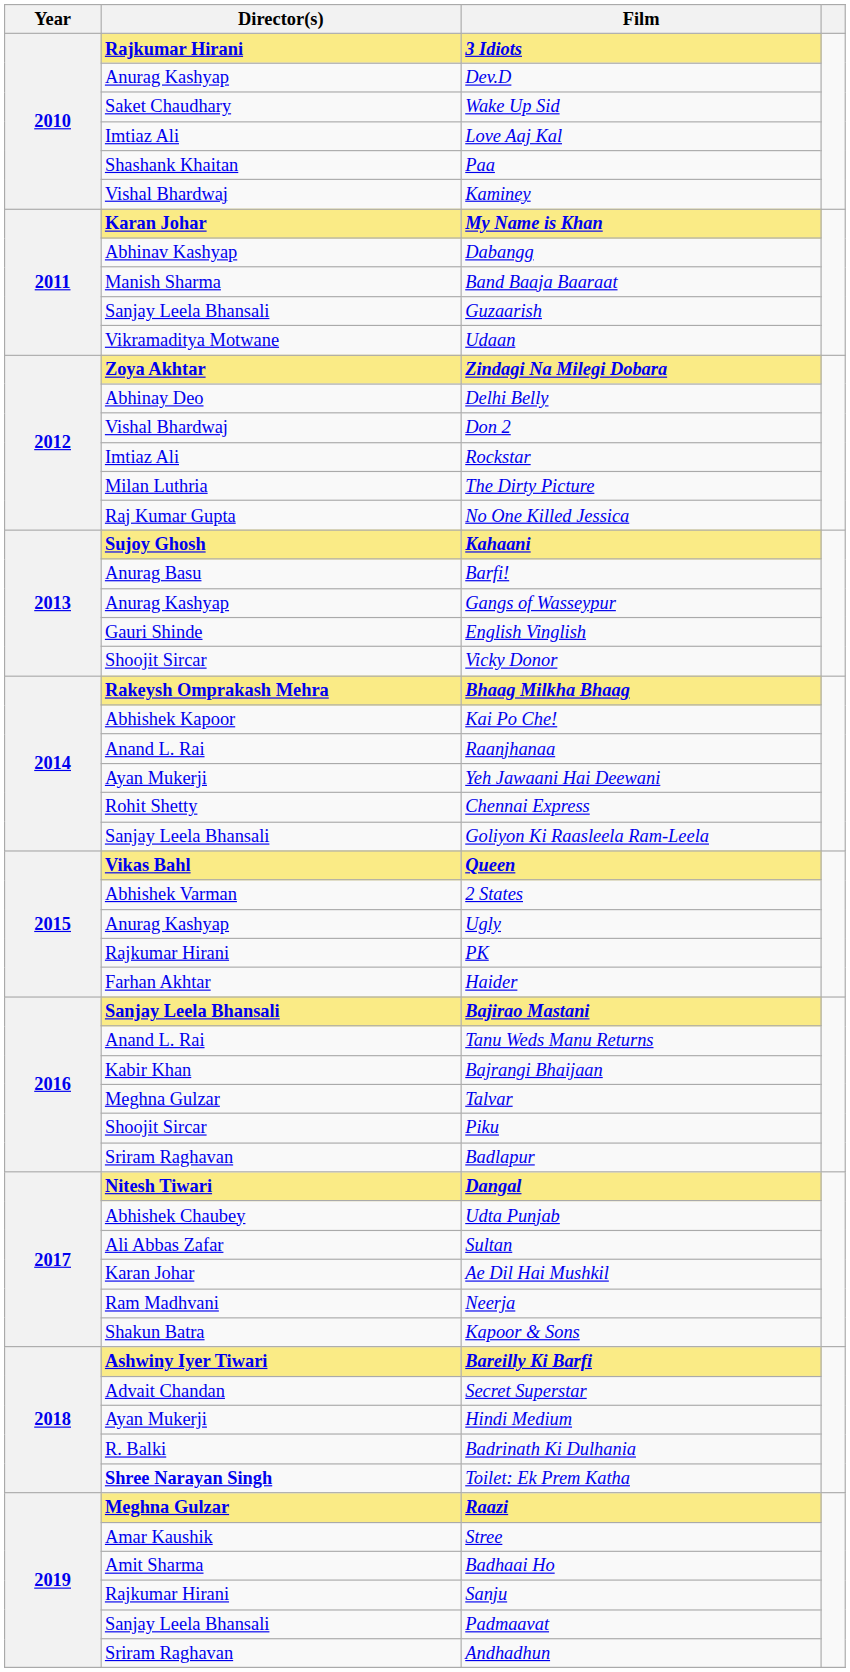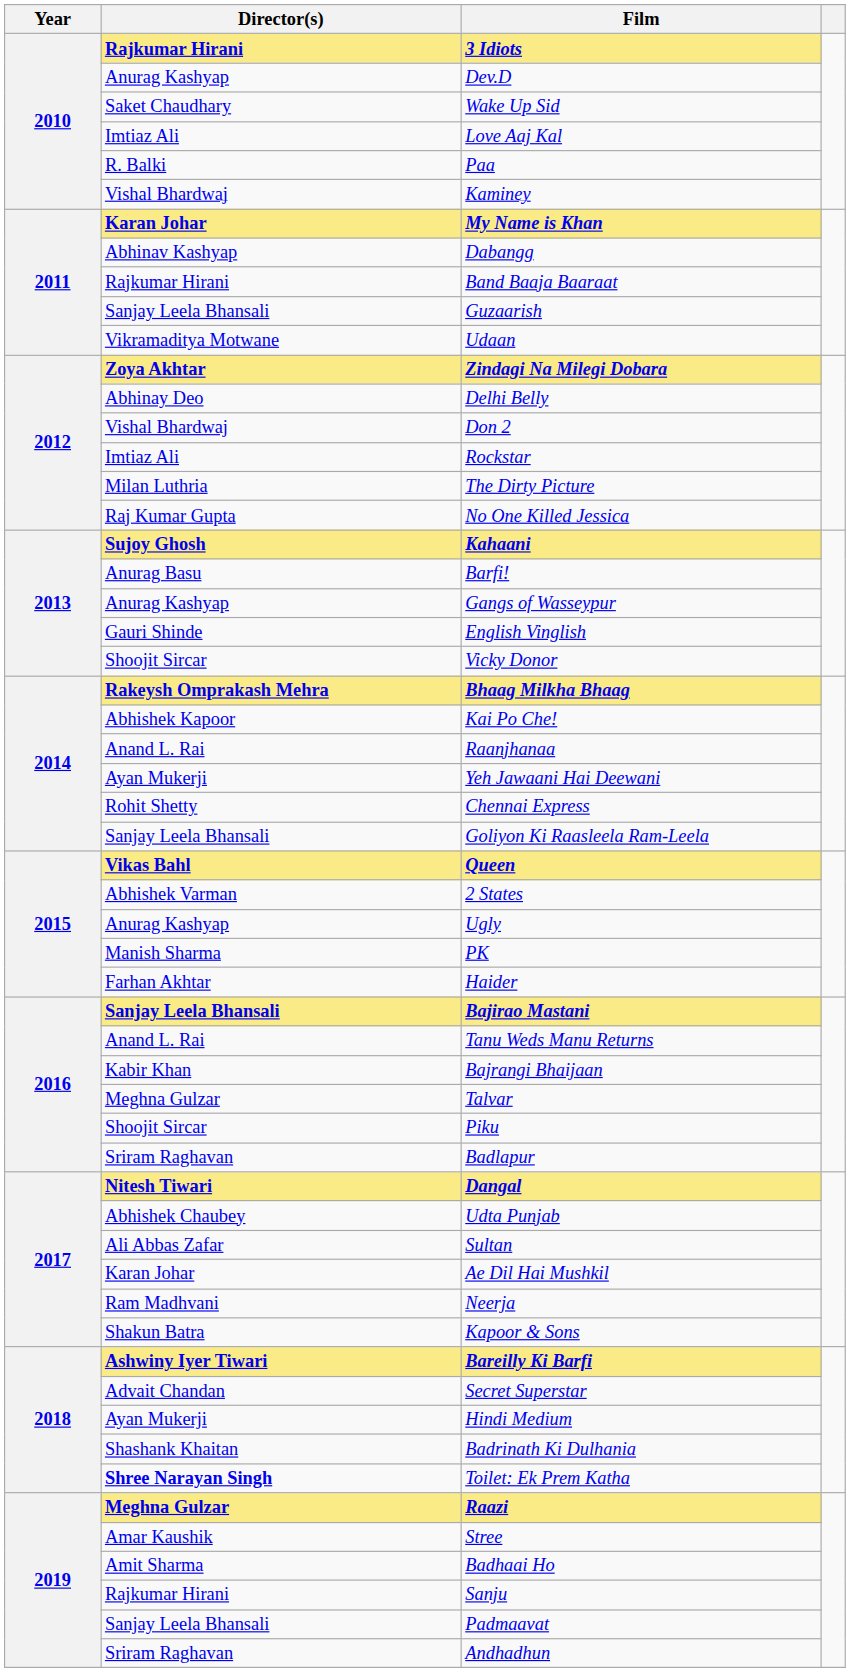 <table class="wikitable sortable">
 <tr>
 <th scope="col" style="width:8%;">Year</th>
 <th scope="col" style="width:30%;">Director(s)</th>
 <th scope="col" style="width:30%;">Film</th>
 <th scope="col" style="width:2%;" class="unsortable"></th>
 </tr>
 <tr>
 <th scope="row" rowspan=6 style="text-align:center;"><a href='#'>2010</a><br></th>
 <td style="background:#FAEB86;"><strong><a href='#'>Rajkumar Hirani</a></strong></td>
 <td style="background:#FAEB86;"><strong><em><a href='#'>3 Idiots</a></em></strong></td>
 <td rowspan="6"></td>
 </tr>
 <tr>
 <td><a href='#'>Anurag Kashyap</a></td>
 <td><em><a href='#'>Dev.D</a></em></td>
 </tr>
 <tr>
 <td><a href='#'>Saket Chaudhary</a></td>
 <td><em><a href='#'>Wake Up Sid</a></em></td>
 </tr>
 <tr>
 <td><a href='#'>Imtiaz Ali</a></td>
 <td><em><a href='#'>Love Aaj Kal</a></em></td>
 </tr>
 <tr>
-<td><a href='#'>Shashank Khaitan</a></td>
+<td><a href='#'>R. Balki</a></td>
 <td><em><a href='#'>Paa</a></em></td>
 </tr>
 <tr>
 <td><a href='#'>Vishal Bhardwaj</a></td>
 <td><em><a href='#'>Kaminey</a></em></td>
 </tr>
 <tr>
 <th scope="row" rowspan=5 style="text-align:center;"><a href='#'>2011</a><br></th>
 <td style="background:#FAEB86;"><strong><a href='#'>Karan Johar</a></strong></td>
 <td style="background:#FAEB86;"><strong><em><a href='#'>My Name is Khan</a></em></strong></td>
 <td rowspan="5"></td>
 </tr>
 <tr>
 <td><a href='#'>Abhinav Kashyap</a></td>
 <td><em><a href='#'>Dabangg</a></em></td>
 </tr>
 <tr>
-<td><a href='#'>Manish Sharma</a></td>
+<td><a href='#'>Rajkumar Hirani</a></td>
 <td><em><a href='#'>Band Baaja Baaraat</a></em></td>
 </tr>
 <tr>
 <td><a href='#'>Sanjay Leela Bhansali</a></td>
 <td><em><a href='#'>Guzaarish</a></em></td>
 </tr>
 <tr>
 <td><a href='#'>Vikramaditya Motwane</a></td>
 <td><em><a href='#'>Udaan</a></em></td>
 </tr>
 <tr>
 <th scope="row" rowspan=6 style="text-align:center;"><a href='#'>2012</a><br></th>
 <td style="background:#FAEB86;"><strong><a href='#'>Zoya Akhtar</a></strong></td>
 <td style="background:#FAEB86;"><strong><em><a href='#'>Zindagi Na Milegi Dobara</a></em></strong></td>
 <td rowspan="6"></td>
 </tr>
 <tr>
 <td><a href='#'>Abhinay Deo</a></td>
 <td><em><a href='#'>Delhi Belly</a></em></td>
 </tr>
 <tr>
 <td><a href='#'>Vishal Bhardwaj</a></td>
 <td><em><a href='#'>Don 2</a></em></td>
 </tr>
 <tr>
 <td><a href='#'>Imtiaz Ali</a></td>
 <td><em><a href='#'>Rockstar</a></em></td>
 </tr>
 <tr>
 <td><a href='#'>Milan Luthria</a></td>
 <td><em><a href='#'>The Dirty Picture</a></em></td>
 </tr>
 <tr>
 <td><a href='#'>Raj Kumar Gupta</a></td>
 <td><em><a href='#'>No One Killed Jessica</a></em></td>
 </tr>
 <tr>
 <th scope="row" rowspan=5 style="text-align:center;"><a href='#'>2013</a><br></th>
 <td style="background:#FAEB86;"><strong><a href='#'>Sujoy Ghosh</a></strong></td>
 <td style="background:#FAEB86;"><strong><em><a href='#'>Kahaani</a></em></strong></td>
 <td rowspan="5"></td>
 </tr>
 <tr>
 <td><a href='#'>Anurag Basu</a></td>
 <td><em><a href='#'>Barfi!</a></em></td>
 </tr>
 <tr>
 <td><a href='#'>Anurag Kashyap</a></td>
 <td><em><a href='#'>Gangs of Wasseypur</a></em></td>
 </tr>
 <tr>
 <td><a href='#'>Gauri Shinde</a></td>
 <td><em><a href='#'>English Vinglish</a></em></td>
 </tr>
 <tr>
 <td><a href='#'>Shoojit Sircar</a></td>
 <td><em><a href='#'>Vicky Donor</a></em></td>
 </tr>
 <tr>
 <th scope="row" rowspan=6 style="text-align:center;"><a href='#'>2014</a><br></th>
 <td style="background:#FAEB86;"><strong><a href='#'>Rakeysh Omprakash Mehra</a></strong></td>
 <td style="background:#FAEB86;"><strong><em><a href='#'>Bhaag Milkha Bhaag</a></em></strong></td>
 <td rowspan="6"></td>
 </tr>
 <tr>
 <td><a href='#'>Abhishek Kapoor</a></td>
 <td><em><a href='#'>Kai Po Che!</a></em></td>
 </tr>
 <tr>
 <td><a href='#'>Anand L. Rai</a></td>
 <td><em><a href='#'>Raanjhanaa</a></em></td>
 </tr>
 <tr>
 <td><a href='#'>Ayan Mukerji</a></td>
 <td><em><a href='#'>Yeh Jawaani Hai Deewani</a></em></td>
 </tr>
 <tr>
 <td><a href='#'>Rohit Shetty</a></td>
 <td><em><a href='#'>Chennai Express</a></em></td>
 </tr>
 <tr>
 <td><a href='#'>Sanjay Leela Bhansali</a></td>
 <td><em><a href='#'>Goliyon Ki Raasleela Ram-Leela</a></em></td>
 </tr>
 <tr>
 <th scope="row" rowspan=5 style="text-align:center;"><a href='#'>2015</a><br></th>
 <td style="background:#FAEB86;"><strong><a href='#'>Vikas Bahl</a></strong></td>
 <td style="background:#FAEB86;"><strong><em><a href='#'>Queen</a></em></strong></td>
 <td rowspan="5"></td>
 </tr>
 <tr>
 <td><a href='#'>Abhishek Varman</a></td>
 <td><em><a href='#'>2 States</a></em></td>
 </tr>
 <tr>
 <td><a href='#'>Anurag Kashyap</a></td>
 <td><em><a href='#'>Ugly</a></em></td>
 </tr>
 <tr>
-<td><a href='#'>Rajkumar Hirani</a></td>
+<td><a href='#'>Manish Sharma</a></td>
 <td><em><a href='#'>PK</a></em></td>
 </tr>
 <tr>
 <td><a href='#'>Farhan Akhtar</a></td>
 <td><em><a href='#'>Haider</a></em></td>
 </tr>
 <tr>
 <th scope="row" rowspan=6 style="text-align:center;"><a href='#'>2016</a><br></th>
 <td style="background:#FAEB86;"><strong><a href='#'>Sanjay Leela Bhansali</a></strong></td>
 <td style="background:#FAEB86;"><strong><em><a href='#'>Bajirao Mastani</a></em></strong></td>
 <td rowspan="6"></td>
 </tr>
 <tr>
 <td><a href='#'>Anand L. Rai</a></td>
 <td><em><a href='#'>Tanu Weds Manu Returns</a></em></td>
 </tr>
 <tr>
 <td><a href='#'>Kabir Khan</a></td>
 <td><em><a href='#'>Bajrangi Bhaijaan</a></em></td>
 </tr>
 <tr>
 <td><a href='#'>Meghna Gulzar</a></td>
 <td><em><a href='#'>Talvar</a></em></td>
 </tr>
 <tr>
 <td><a href='#'>Shoojit Sircar</a></td>
 <td><em><a href='#'>Piku</a></em></td>
 </tr>
 <tr>
 <td><a href='#'>Sriram Raghavan</a></td>
 <td><em><a href='#'>Badlapur</a></em></td>
 </tr>
 <tr>
 <th scope="row" rowspan=6 style="text-align:center;"><a href='#'>2017</a><br></th>
 <td style="background:#FAEB86;"><strong><a href='#'>Nitesh Tiwari</a></strong></td>
 <td style="background:#FAEB86;"><strong><em><a href='#'>Dangal</a></em></strong></td>
 <td rowspan="6"></td>
 </tr>
 <tr>
 <td><a href='#'>Abhishek Chaubey</a></td>
 <td><em><a href='#'>Udta Punjab</a></em></td>
 </tr>
 <tr>
 <td><a href='#'>Ali Abbas Zafar</a></td>
 <td><em><a href='#'>Sultan</a></em></td>
 </tr>
 <tr>
 <td><a href='#'>Karan Johar</a></td>
 <td><em><a href='#'>Ae Dil Hai Mushkil</a></em></td>
 </tr>
 <tr>
 <td><a href='#'>Ram Madhvani</a></td>
 <td><em><a href='#'>Neerja</a></em></td>
 </tr>
 <tr>
 <td><a href='#'>Shakun Batra</a></td>
 <td><em><a href='#'>Kapoor & Sons</a></em></td>
 </tr>
 <tr>
 <th scope="row" rowspan=5 style="text-align:center;"><a href='#'>2018</a><br></th>
 <td style="background:#FAEB86;"><strong><a href='#'>Ashwiny Iyer Tiwari</a></strong></td>
 <td style="background:#FAEB86;"><strong><em><a href='#'>Bareilly Ki Barfi</a></em></strong></td>
 <td rowspan="5"></td>
 </tr>
 <tr>
 <td><a href='#'>Advait Chandan</a></td>
 <td><em><a href='#'>Secret Superstar</a></em></td>
 </tr>
 <tr>
 <td><a href='#'>Ayan Mukerji</a></td>
 <td><em><a href='#'>Hindi Medium</a></em></td>
 </tr>
 <tr>
-<td><a href='#'>R. Balki</a></td>
+<td><a href='#'>Shashank Khaitan</a></td>
 <td><em><a href='#'>Badrinath Ki Dulhania</a></em></td>
 </tr>
 <tr>
 <td><strong><a href='#'>Shree Narayan Singh</a></strong></td>
 <td><em><a href='#'>Toilet: Ek Prem Katha</a></em></td>
 </tr>
 <tr>
 <th scope="row" rowspan=6 style="text-align:center;"><a href='#'>2019</a><br></th>
 <td style="background:#FAEB86;"><strong><a href='#'>Meghna Gulzar</a></strong></td>
 <td style="background:#FAEB86;"><strong><em><a href='#'>Raazi</a></em></strong></td>
 <td rowspan="6"></td>
 </tr>
 <tr>
 <td><a href='#'>Amar Kaushik</a></td>
 <td><em><a href='#'>Stree</a></em></td>
 </tr>
 <tr>
 <td><a href='#'>Amit Sharma</a></td>
 <td><em><a href='#'>Badhaai Ho</a></em></td>
 </tr>
 <tr>
 <td><a href='#'>Rajkumar Hirani</a></td>
 <td><em><a href='#'>Sanju</a></em></td>
 </tr>
 <tr>
 <td><a href='#'>Sanjay Leela Bhansali</a></td>
 <td><em><a href='#'>Padmaavat</a></em></td>
 </tr>
 <tr>
 <td><a href='#'>Sriram Raghavan</a></td>
 <td><em><a href='#'>Andhadhun</a></em></td>
 </tr>
 <tr>
 </tr>
 </table>
